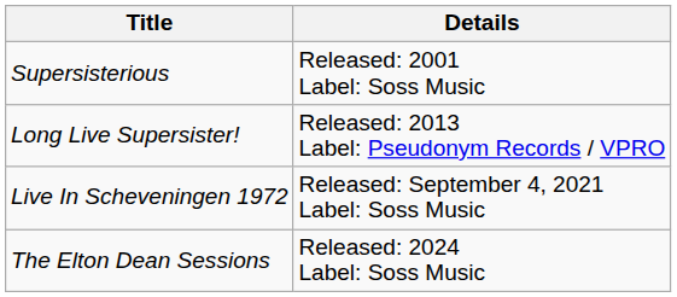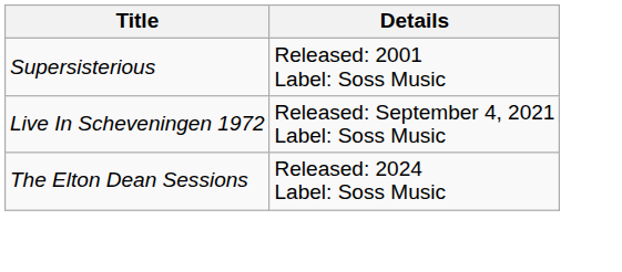 <table class="wikitable">
 <tr>
 <th>Title</th>
 <th>Details</th>
 </tr>
 <tr>
 <td><em>Supersisterious</em></td>
 <td>Released: 2001<br>Label: Soss Music</td>
 </tr>
 <tr>
-<td><em>Long Live Supersister!</em></td>
-<td>Released: 2013<br>Label: <a href='#'>Pseudonym Records</a> / <a href='#'>VPRO</a></td>
-</tr>
-<tr>
 <td><em>Live In Scheveningen 1972</em></td>
 <td>Released: September 4, 2021<br>Label: Soss Music</td>
 </tr>
 <tr>
 <td><em>The Elton Dean Sessions</em></td>
 <td>Released: 2024<br>Label: Soss Music</td>
 </tr>
 </table>
